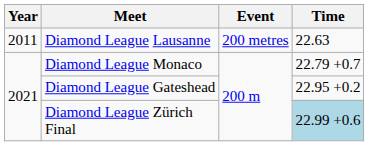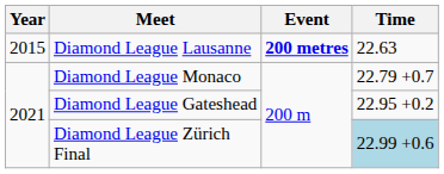 <table class="wikitable sortable">
 <tr>
 <th>Year</th>
 <th>Meet</th>
 <th>Event</th>
 <th>Time</th>
 </tr>
 <tr>
-<td>2011</td>
+<td>2015</td>
 <td><a href='#'>Diamond League</a> <a href='#'>Lausanne</a></td>
-<td><a href='#'>200 metres</a></td>
+<td><strong><a href='#'>200 metres</a></strong></td>
 <td>22.63</td>
 </tr>
 <tr>
 <td rowspan=3>2021</td>
 <td><a href='#'>Diamond League</a> Monaco</td>
 <td rowspan=3><a href='#'>200 m</a></td>
 <td>22.79 +0.7</td>
 </tr>
 <tr>
 <td><a href='#'>Diamond League</a> Gateshead</td>
 <td>22.95 +0.2</td>
 </tr>
 <tr>
 <td><a href='#'>Diamond League</a> Zürich <br>Final</td>
 <td style="background: lightblue;">22.99	+0.6</td>
 </tr>
 </table>
